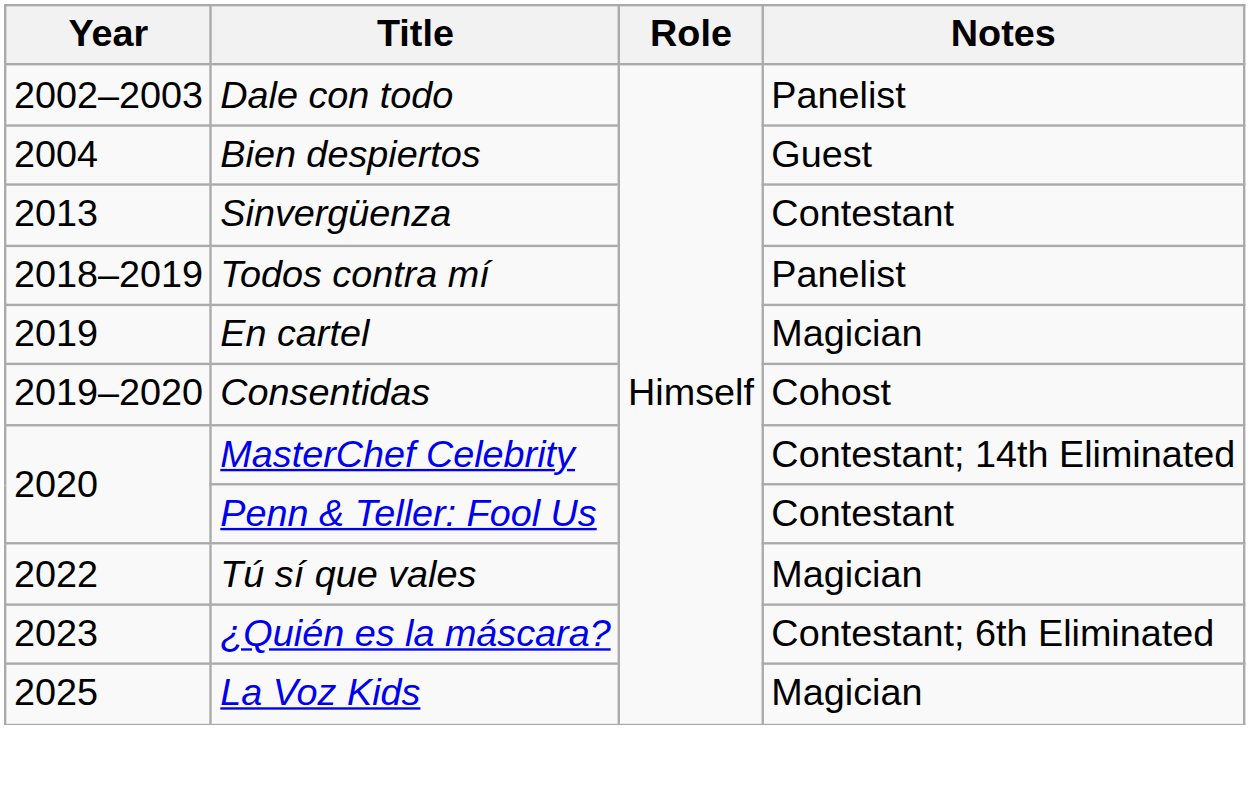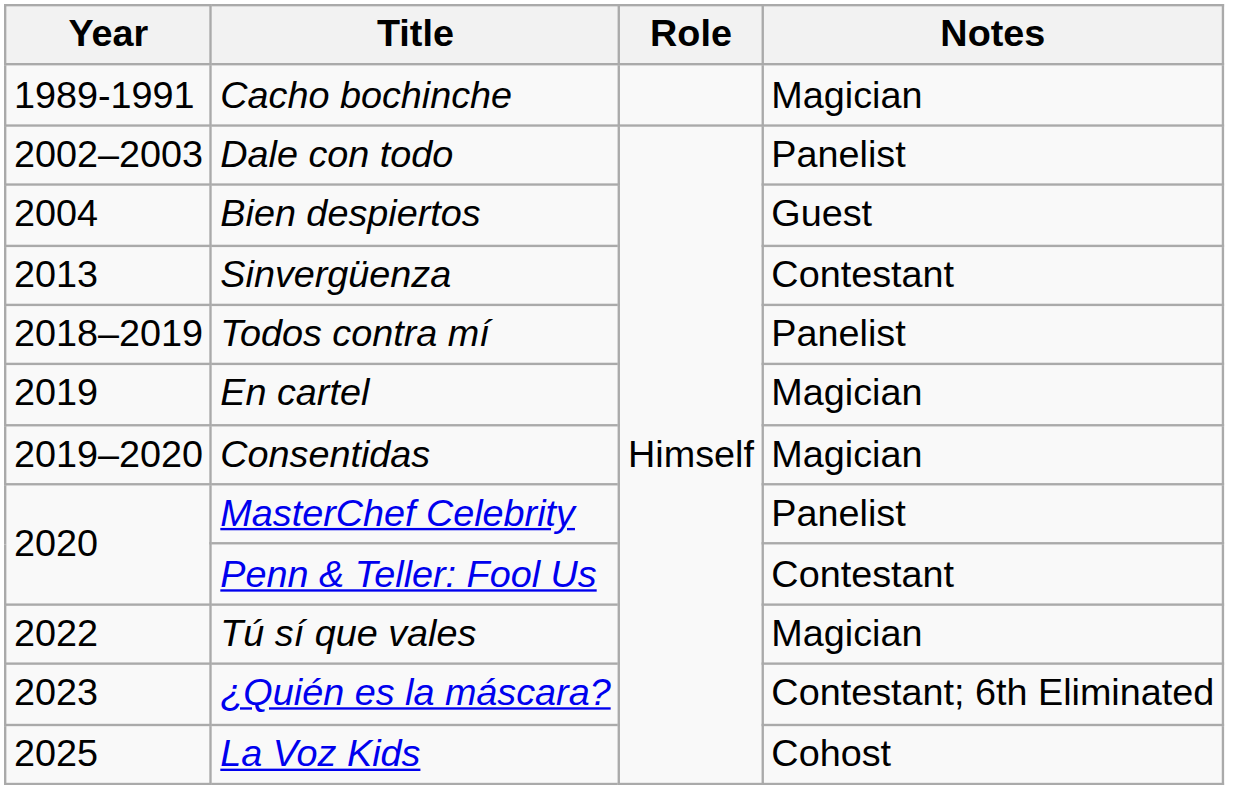 <table class="wikitable sortable">
 <tr>
 <th>Year</th>
 <th>Title</th>
 <th>Role</th>
 <th class="unsortable">Notes</th>
+</tr>
+<tr>
+<td>1989-1991</td>
+<td><em>Cacho bochinche</em></td>
+<td></td>
+<td>Magician</td>
 </tr>
 <tr>
 <td>2002–2003</td>
 <td><em>Dale con todo</em></td>
 <td rowspan="11">Himself</td>
 <td>Panelist</td>
 </tr>
 <tr>
 <td>2004</td>
 <td><em>Bien despiertos</em></td>
 <td>Guest</td>
 </tr>
 <tr>
 <td>2013</td>
 <td><em>Sinvergüenza</em></td>
 <td>Contestant</td>
 </tr>
 <tr>
 <td>2018–2019</td>
 <td><em>Todos contra mí</em></td>
 <td>Panelist</td>
 </tr>
 <tr>
 <td>2019</td>
 <td><em>En cartel</em></td>
 <td>Magician</td>
 </tr>
 <tr>
 <td>2019–2020</td>
 <td><em>Consentidas</em></td>
-<td>Cohost</td>
+<td>Magician</td>
 </tr>
 <tr>
 <td rowspan="2">2020</td>
 <td><em><a href='#'>MasterChef Celebrity</a></em></td>
-<td>Contestant; 14th Eliminated</td>
+<td>Panelist</td>
 </tr>
 <tr>
 <td><em><a href='#'>Penn & Teller: Fool Us</a></em></td>
 <td>Contestant</td>
 </tr>
 <tr>
 <td>2022</td>
 <td><em>Tú sí que vales</em></td>
 <td>Magician</td>
 </tr>
 <tr>
 <td>2023</td>
 <td><a href='#'><em>¿Quién es la máscara?</em></a></td>
 <td>Contestant; 6th Eliminated</td>
 </tr>
 <tr>
 <td>2025</td>
 <td><em><a href='#'>La Voz Kids</a></em></td>
-<td>Magician</td>
+<td>Cohost</td>
 </tr>
 </table>
